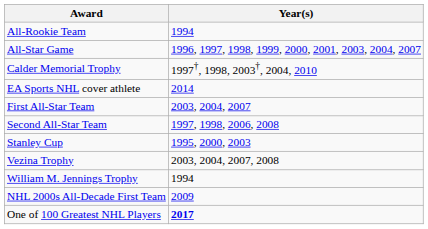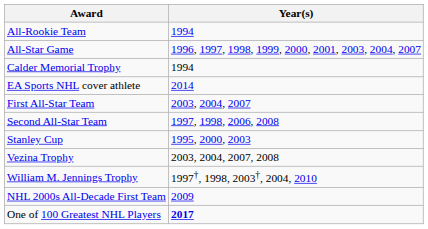 <table class="wikitable">
 <tr>
 <th>Award</th>
 <th>Year(s)</th>
 </tr>
 <tr>
 <td><a href='#'>All-Rookie Team</a></td>
 <td><a href='#'>1994</a></td>
 </tr>
 <tr>
 <td><a href='#'>All-Star Game</a></td>
 <td><a href='#'>1996</a>, <a href='#'>1997</a>, <a href='#'>1998</a>, <a href='#'>1999</a>, <a href='#'>2000</a>, <a href='#'>2001</a>, <a href='#'>2003</a>, <a href='#'>2004</a>, <a href='#'>2007</a></td>
 </tr>
 <tr>
 <td><a href='#'>Calder Memorial Trophy</a></td>
-<td>1997<sup>†</sup>, 1998, 2003<sup>†</sup>, 2004, <a href='#'>2010</a></td>
+<td>1994</td>
 </tr>
 <tr>
 <td><a href='#'>EA Sports NHL</a> cover athlete</td>
 <td><a href='#'>2014</a></td>
 </tr>
 <tr>
 <td><a href='#'>First All-Star Team</a></td>
 <td><a href='#'>2003</a>, <a href='#'>2004</a>, <a href='#'>2007</a></td>
 </tr>
 <tr>
 <td><a href='#'>Second All-Star Team</a></td>
 <td><a href='#'>1997</a>, <a href='#'>1998</a>, <a href='#'>2006</a>, <a href='#'>2008</a></td>
 </tr>
 <tr>
 <td><a href='#'>Stanley Cup</a></td>
 <td><a href='#'>1995</a>, <a href='#'>2000</a>, <a href='#'>2003</a></td>
 </tr>
 <tr>
 <td><a href='#'>Vezina Trophy</a></td>
 <td>2003, 2004, 2007, 2008</td>
 </tr>
 <tr>
 <td><a href='#'>William M. Jennings Trophy</a></td>
-<td>1994</td>
+<td>1997<sup>†</sup>, 1998, 2003<sup>†</sup>, 2004, <a href='#'>2010</a></td>
 </tr>
 <tr>
 <td><a href='#'>NHL 2000s All-Decade First Team</a></td>
 <td><a href='#'>2009</a></td>
 </tr>
 <tr>
 <td>One of <a href='#'>100 Greatest NHL Players</a></td>
 <td><strong><a href='#'>2017</a></strong></td>
 </tr>
 </table>
